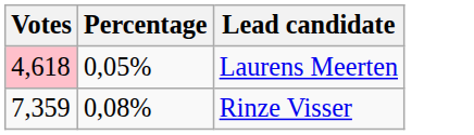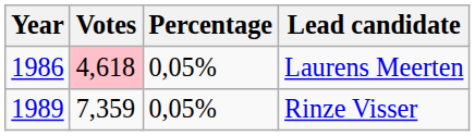 <table class="wikitable">
 <tr>
+<th>Year</th>
 <th>Votes</th>
 <th>Percentage</th>
 <th>Lead candidate</th>
 </tr>
 <tr>
+<td><a href='#'>1986</a></td>
 <td style="background: pink;">4,618</td>
 <td>0,05%</td>
 <td><a href='#'>Laurens Meerten</a></td>
 </tr>
 <tr>
+<td><a href='#'>1989</a></td>
 <td>7,359</td>
-<td>0,08%</td>
+<td>0,05%</td>
 <td><a href='#'>Rinze Visser</a></td>
 </tr>
 </table>
